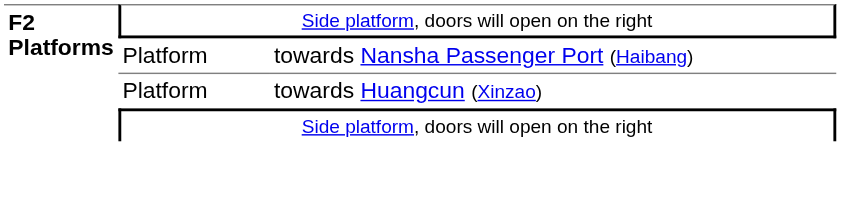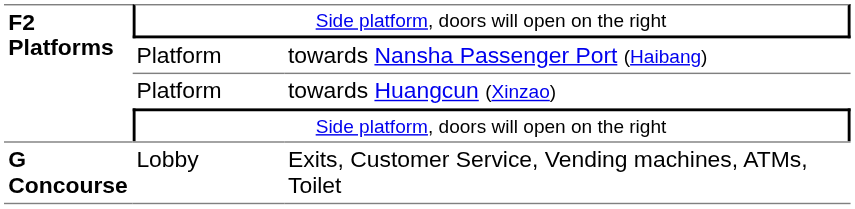 <table table border=0 cellspacing=0 cellpadding=3>
 <tr>
 <td style="border-top:solid 1px gray;" rowspan=4 valign=top><strong>F2<br>Platforms</strong></td>
 <td style="border-right:solid 2px black;border-left:solid 2px black;border-bottom:solid 2px black;border-top:solid 1px gray;font-size:smaller;text-align:center;" colspan=2><a href='#'>Side platform</a>, doors will open on the right</td>
 </tr>
 <tr>
 <td style="border-bottom:solid 1px gray;" width=100>Platform </td>
 <td style="border-bottom:solid 1px gray;" width=390>  towards <a href='#'>Nansha Passenger Port</a> <small>(<a href='#'>Haibang</a>)</small></td>
 </tr>
 <tr>
 <td>Platform </td>
 <td>  towards <a href='#'>Huangcun</a> <small>(<a href='#'>Xinzao</a>)</small> </td>
 </tr>
 <tr>
 <td style="border-top:solid 2px black;border-right:solid 2px black;border-left:solid 2px black;font-size:smaller;text-align:center;" colspan=2><a href='#'>Side platform</a>, doors will open on the right</td>
 </tr>
+<tr>
+<td style="border-bottom:solid 1px gray; border-top:solid 1px gray;" valign=top width=50><strong>G<br>Concourse</strong></td>
+<td style="border-bottom:solid 1px gray; border-top:solid 1px gray;" valign=top width=100>Lobby</td>
+<td style="border-bottom:solid 1px gray; border-top:solid 1px gray;" valign=top width=390>Exits, Customer Service, Vending machines, ATMs, Toilet</td>
+</tr>
 </table>
